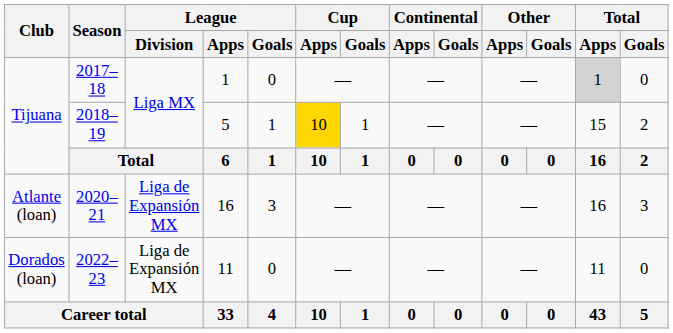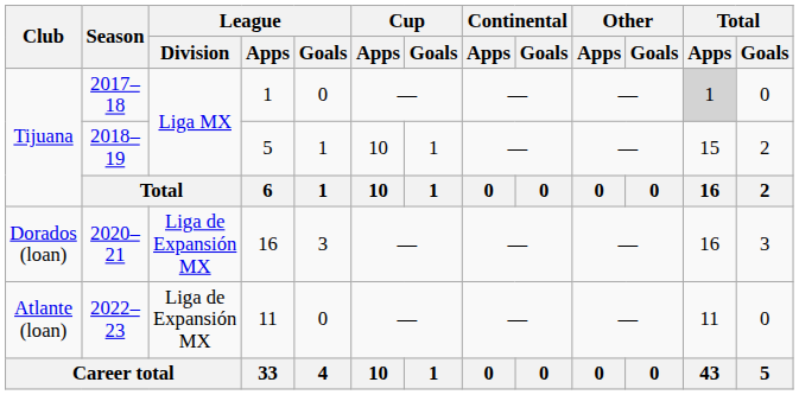 <table class="wikitable" style="text-align:center">
 <tr>
 <th rowspan="2">Club</th>
 <th rowspan="2">Season</th>
 <th colspan="3">League</th>
 <th colspan="2">Cup</th>
 <th colspan="2">Continental</th>
 <th colspan="2">Other</th>
 <th colspan="2">Total</th>
 </tr>
 <tr>
 <th>Division</th>
 <th>Apps</th>
 <th>Goals</th>
 <th>Apps</th>
 <th>Goals</th>
 <th>Apps</th>
 <th>Goals</th>
 <th>Apps</th>
 <th>Goals</th>
 <th>Apps</th>
 <th>Goals</th>
 </tr>
 <tr>
 <td rowspan="3"><a href='#'>Tijuana</a></td>
 <td><a href='#'>2017–18</a></td>
 <td rowspan="2"><a href='#'>Liga MX</a></td>
 <td>1</td>
 <td>0</td>
 <td colspan=2>—</td>
 <td colspan=2>—</td>
 <td colspan=2>—</td>
 <td style="background: lightgrey;">1</td>
 <td>0</td>
 </tr>
 <tr>
 <td><a href='#'>2018–19</a></td>
 <td>5</td>
 <td>1</td>
-<td style="background: gold;">10</td>
+<td>10</td>
 <td>1</td>
 <td colspan=2>—</td>
 <td colspan="2">—</td>
 <td>15</td>
 <td>2</td>
 </tr>
 <tr>
 <th colspan="2">Total</th>
 <th>6</th>
 <th>1</th>
 <th>10</th>
 <th>1</th>
 <th>0</th>
 <th>0</th>
 <th>0</th>
 <th>0</th>
 <th>16</th>
 <th>2</th>
 </tr>
 <tr>
-<td><a href='#'>Atlante</a> (loan)</td>
+<td><a href='#'>Dorados</a> (loan)</td>
 <td><a href='#'>2020–21</a></td>
 <td><a href='#'>Liga de Expansión MX</a></td>
 <td>16</td>
 <td>3</td>
 <td colspan=2>—</td>
 <td colspan=2>—</td>
 <td colspan=2>—</td>
 <td>16</td>
 <td>3</td>
 </tr>
 <tr>
-<td><a href='#'>Dorados</a> (loan)</td>
+<td><a href='#'>Atlante</a> (loan)</td>
 <td><a href='#'>2022–23</a></td>
 <td>Liga de Expansión MX</td>
 <td>11</td>
 <td>0</td>
 <td colspan=2>—</td>
 <td colspan=2>—</td>
 <td colspan=2>—</td>
 <td>11</td>
 <td>0</td>
 </tr>
 <tr>
 <th colspan="3">Career total</th>
 <th>33</th>
 <th>4</th>
 <th>10</th>
 <th>1</th>
 <th>0</th>
 <th>0</th>
 <th>0</th>
 <th>0</th>
 <th>43</th>
 <th>5</th>
 </tr>
 </table>
